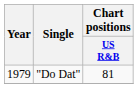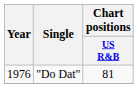 <table class="wikitable" style="text-align:center;">
 <tr>
 <th rowspan="2">Year</th>
 <th rowspan="2">Single</th>
 <th>Chart positions</th>
 </tr>
 <tr style="font-size:smaller;">
 <th width="40"><a href='#'>US<br>R&B</a></th>
 </tr>
 <tr>
-<td>1979</td>
+<td>1976</td>
 <td align="left">"Do Dat"</td>
 <td>81</td>
 </tr>
 <tr>
 </tr>
 </table>
